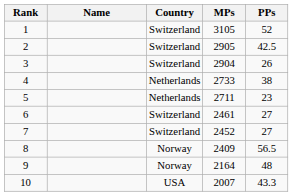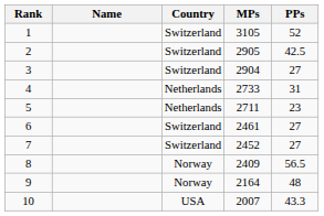 <table class="wikitable sortable" >
 <tr>
 <th width=15%>Rank</th>
 <th width=35%>Name</th>
 <th width=20%>Country</th>
 <th width=15%>MPs</th>
 <th width=15%>PPs</th>
 </tr>
 <tr align=center>
 <td>1</td>
 <td align=left></td>
 <td>Switzerland</td>
 <td>3105</td>
 <td>52</td>
 </tr>
 <tr align=center>
 <td>2</td>
 <td align=left></td>
 <td>Switzerland</td>
 <td>2905</td>
 <td>42.5</td>
 </tr>
 <tr align=center>
 <td>3</td>
 <td align=left></td>
 <td>Switzerland</td>
 <td>2904</td>
-<td>26</td>
+<td>27</td>
 </tr>
 <tr align=center>
 <td>4</td>
 <td align=left></td>
 <td>Netherlands</td>
 <td>2733</td>
-<td>38</td>
+<td>31</td>
 </tr>
 <tr align=center>
 <td>5</td>
 <td align=left></td>
 <td>Netherlands</td>
 <td>2711</td>
 <td>23</td>
 </tr>
 <tr align=center>
 <td>6</td>
 <td align=left></td>
 <td>Switzerland</td>
 <td>2461</td>
 <td>27</td>
 </tr>
 <tr align=center>
 <td>7</td>
 <td align=left></td>
 <td>Switzerland</td>
 <td>2452</td>
 <td>27</td>
 </tr>
 <tr align=center>
 <td>8</td>
 <td align=left></td>
 <td>Norway</td>
 <td>2409</td>
 <td>56.5</td>
 </tr>
 <tr align=center>
 <td>9</td>
 <td align=left></td>
 <td>Norway</td>
 <td>2164</td>
 <td>48</td>
 </tr>
 <tr align=center>
 <td>10</td>
 <td align=left></td>
 <td>USA</td>
 <td>2007</td>
 <td>43.3</td>
 </tr>
 </table>
